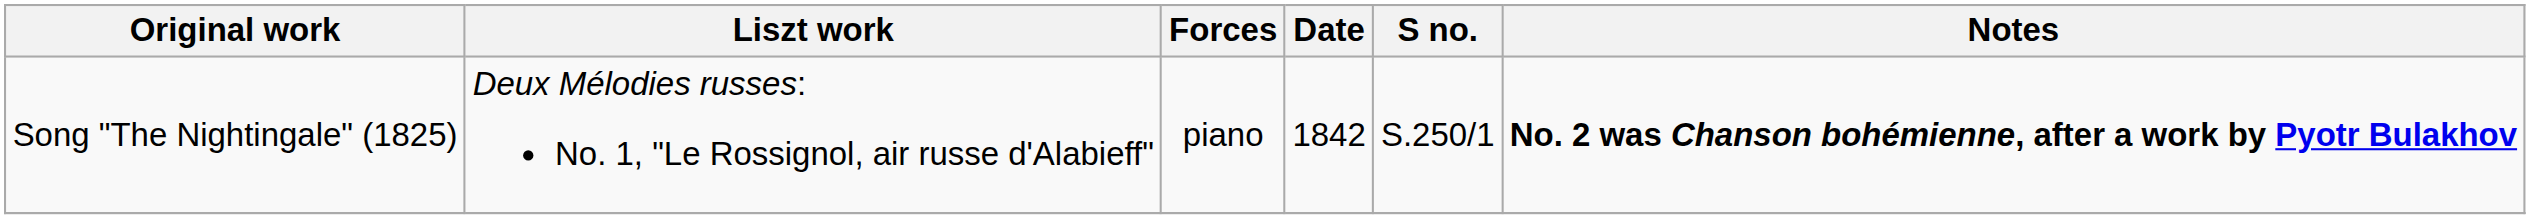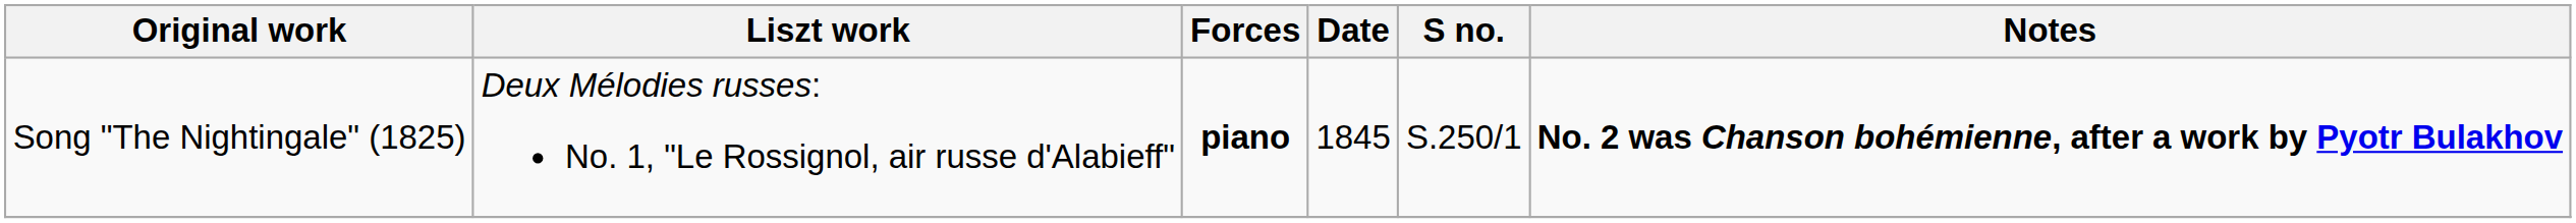 <table class="wikitable">
 <tr>
 <th>Original work</th>
 <th>Liszt work</th>
 <th>Forces</th>
 <th>Date</th>
 <th>S no.</th>
 <th>Notes</th>
 </tr>
 <tr>
 <td>Song "The Nightingale" (1825)</td>
 <td><em>Deux Mélodies russes</em>:<br><ul><li>No. 1, "Le Rossignol, air russe d'Alabieff"</li></ul></td>
-<td style="text-align: center">piano</td>
-<td>1842</td>
+<td style="text-align: center"><strong>piano</strong></td>
+<td>1845</td>
 <td>S.250/1</td>
 <td><strong>No. 2 was <em>Chanson bohémienne</em>, after a work by <a href='#'>Pyotr Bulakhov</a></strong></td>
 </tr>
 <tr>
 </tr>
 </table>
